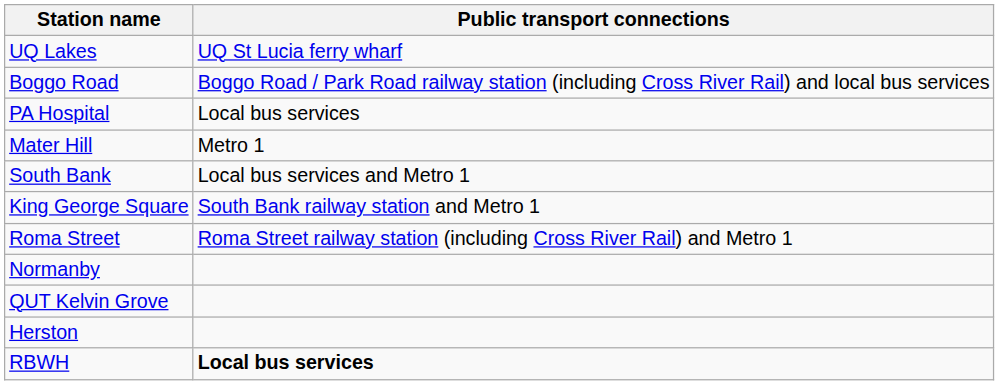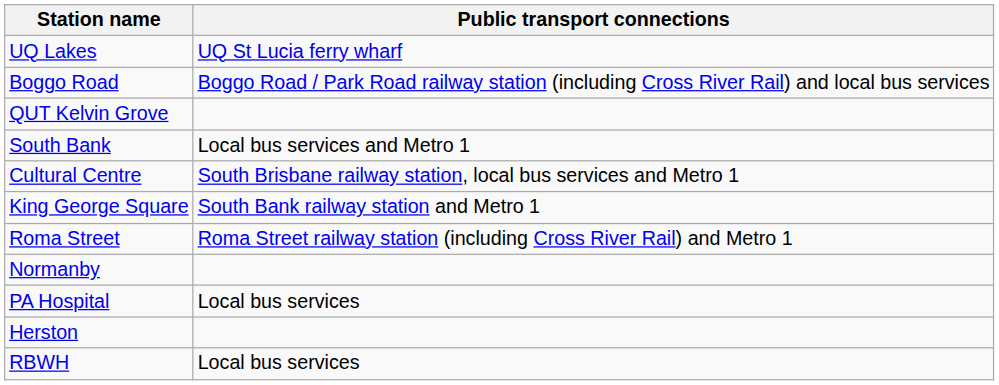 <table class="wikitable">
 <tr>
 <th>Station name</th>
 <th>Public transport connections</th>
 </tr>
 <tr>
 <td><a href='#'>UQ Lakes</a></td>
 <td><a href='#'>UQ St Lucia ferry wharf</a></td>
 </tr>
 <tr>
 <td><a href='#'>Boggo Road</a></td>
 <td><a href='#'>Boggo Road / Park Road railway station</a> (including <a href='#'>Cross River Rail</a>) and local bus services</td>
 </tr>
 <tr>
-<td><a href='#'>PA Hospital</a></td>
-<td>Local bus services</td>
-</tr>
-<tr>
-<td><a href='#'>Mater Hill</a></td>
-<td>Metro 1</td>
+<td><a href='#'>QUT Kelvin Grove</a></td>
+<td></td>
 </tr>
 <tr>
 <td><a href='#'>South Bank</a></td>
 <td>Local bus services and Metro 1</td>
+</tr>
+<tr>
+<td><a href='#'>Cultural Centre</a></td>
+<td><a href='#'>South Brisbane railway station</a>, local bus services and Metro 1</td>
 </tr>
 <tr>
 <td><a href='#'>King George Square</a></td>
 <td><a href='#'>South Bank railway station</a> and Metro 1</td>
 </tr>
 <tr>
 <td><a href='#'>Roma Street</a></td>
 <td><a href='#'>Roma Street railway station</a> (including <a href='#'>Cross River Rail</a>) and Metro 1</td>
 </tr>
 <tr>
 <td><a href='#'>Normanby</a></td>
 <td></td>
 </tr>
 <tr>
-<td><a href='#'>QUT Kelvin Grove</a></td>
-<td></td>
+<td><a href='#'>PA Hospital</a></td>
+<td>Local bus services</td>
 </tr>
 <tr>
 <td><a href='#'>Herston</a></td>
 <td></td>
 </tr>
 <tr>
 <td><a href='#'>RBWH</a></td>
-<td><strong>Local bus services</strong></td>
+<td>Local bus services</td>
 </tr>
 </table>
